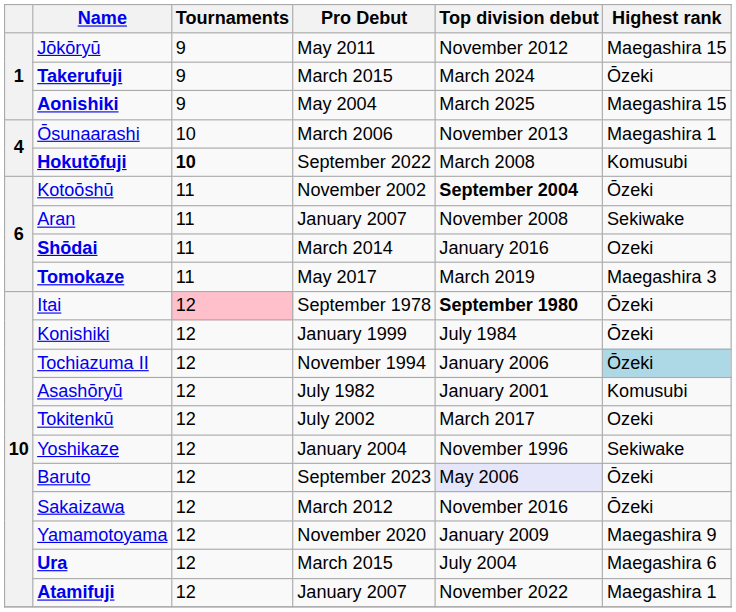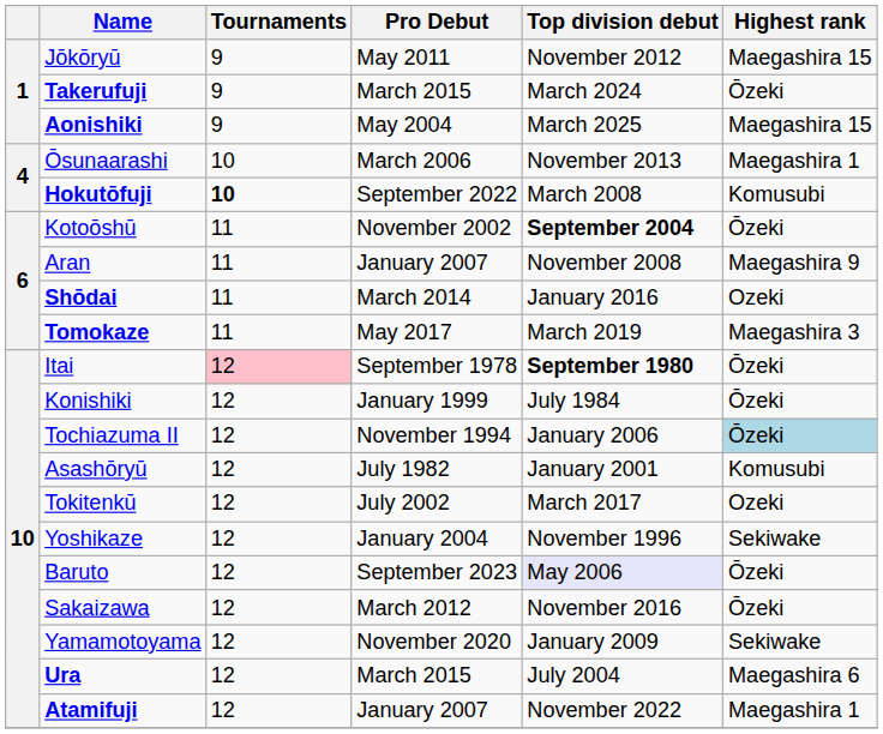 <table class="wikitable">
 <tr>
 <th></th>
 <th><a href='#'>Name</a></th>
 <th>Tournaments</th>
 <th>Pro Debut</th>
 <th>Top division debut</th>
 <th>Highest rank</th>
 </tr>
 <tr>
 <th rowspan=3>1</th>
 <td><a href='#'>Jōkōryū</a></td>
 <td>9</td>
 <td>May 2011</td>
 <td>November 2012</td>
 <td>Maegashira 15</td>
 </tr>
 <tr>
 <td><strong><a href='#'>Takerufuji</a></strong></td>
 <td>9</td>
 <td>March 2015</td>
 <td>March 2024</td>
 <td>Ōzeki</td>
 </tr>
 <tr>
 <td><strong><a href='#'>Aonishiki</a></strong></td>
 <td>9</td>
 <td>May 2004</td>
 <td>March 2025</td>
 <td>Maegashira 15</td>
 </tr>
 <tr>
 <th rowspan=2>4</th>
 <td><a href='#'>Ōsunaarashi</a></td>
 <td>10</td>
 <td>March 2006</td>
 <td>November 2013</td>
 <td>Maegashira 1</td>
 </tr>
 <tr>
 <td><strong><a href='#'>Hokutōfuji</a></strong></td>
 <td><strong>10</strong></td>
 <td>September 2022</td>
 <td>March 2008</td>
 <td>Komusubi</td>
 </tr>
 <tr>
 <th rowspan=4>6</th>
 <td><a href='#'>Kotoōshū</a></td>
 <td>11</td>
 <td>November 2002</td>
 <td><strong>September 2004</strong></td>
 <td>Ōzeki</td>
 </tr>
 <tr>
 <td><a href='#'>Aran</a></td>
 <td>11</td>
 <td>January 2007</td>
 <td>November 2008</td>
-<td>Sekiwake</td>
+<td>Maegashira 9</td>
 </tr>
 <tr>
 <td><strong><a href='#'>Shōdai</a></strong></td>
 <td>11</td>
 <td>March 2014</td>
 <td>January 2016</td>
 <td>Ozeki</td>
 </tr>
 <tr>
 <td><strong><a href='#'>Tomokaze</a></strong></td>
 <td>11</td>
 <td>May 2017</td>
 <td>March 2019</td>
 <td>Maegashira 3</td>
 </tr>
 <tr>
 <th rowspan=11>10</th>
 <td><a href='#'>Itai</a></td>
 <td style="background: pink;">12</td>
 <td>September 1978</td>
 <td><strong>September 1980</strong></td>
 <td>Ōzeki</td>
 </tr>
 <tr>
 <td><a href='#'>Konishiki</a></td>
 <td>12</td>
 <td>January 1999</td>
 <td>July 1984</td>
 <td>Ōzeki</td>
 </tr>
 <tr>
 <td><a href='#'>Tochiazuma II</a></td>
 <td>12</td>
 <td>November 1994</td>
 <td>January 2006</td>
 <td style="background: lightblue;">Ōzeki</td>
 </tr>
 <tr>
 <td><a href='#'>Asashōryū</a></td>
 <td>12</td>
 <td>July 1982</td>
 <td>January 2001</td>
 <td>Komusubi</td>
 </tr>
 <tr>
 <td><a href='#'>Tokitenkū</a></td>
 <td>12</td>
 <td>July 2002</td>
 <td>March 2017</td>
 <td>Ozeki</td>
 </tr>
 <tr>
 <td><a href='#'>Yoshikaze</a></td>
 <td>12</td>
 <td>January 2004</td>
 <td>November 1996</td>
 <td>Sekiwake</td>
 </tr>
 <tr>
 <td><a href='#'>Baruto</a></td>
 <td>12</td>
 <td>September 2023</td>
 <td style="background: lavender;">May 2006</td>
 <td>Ōzeki</td>
 </tr>
 <tr>
 <td><a href='#'>Sakaizawa</a></td>
 <td>12</td>
 <td>March 2012</td>
 <td>November 2016</td>
 <td>Ōzeki</td>
 </tr>
 <tr>
 <td><a href='#'>Yamamotoyama</a></td>
 <td>12</td>
 <td>November 2020</td>
 <td>January 2009</td>
-<td>Maegashira 9</td>
+<td>Sekiwake</td>
 </tr>
 <tr>
 <td><strong><a href='#'>Ura</a></strong></td>
 <td>12</td>
 <td>March 2015</td>
 <td>July 2004</td>
 <td>Maegashira 6</td>
 </tr>
 <tr>
 <td><strong><a href='#'>Atamifuji</a></strong></td>
 <td>12</td>
 <td>January 2007</td>
 <td>November 2022</td>
 <td>Maegashira 1</td>
 </tr>
 <tr>
 </tr>
 </table>
